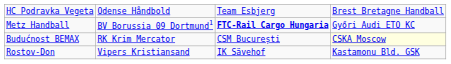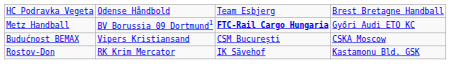 <table class="wikitable">
 <tr>
 <td> <a href='#'>HC Podravka Vegeta</a></td>
 <td> <a href='#'>Odense Håndbold</a></td>
 <td> <a href='#'>Team Esbjerg</a></td>
 <td> <a href='#'>Brest Bretagne Handball</a></td>
 </tr>
 <tr>
 <td> <a href='#'>Metz Handball</a></td>
 <td> <a href='#'>BV Borussia 09 Dortmund</a><a href='#'><sup>1</sup></a></td>
 <td><strong> <a href='#'>FTC-Rail Cargo Hungaria</a></strong></td>
 <td> <a href='#'>Győri Audi ETO KC</a></td>
 </tr>
 <tr>
 <td> <a href='#'>Budućnost BEMAX</a></td>
-<td> <a href='#'>RK Krim Mercator</a></td>
+<td> <a href='#'>Vipers Kristiansand</a></td>
 <td> <a href='#'>CSM București</a></td>
-<td style="background: lightyellow;"> <a href='#'>CSKA Moscow</a></td>
+<td> <a href='#'>CSKA Moscow</a></td>
 </tr>
 <tr>
 <td> <a href='#'>Rostov-Don</a></td>
-<td> <a href='#'>Vipers Kristiansand</a></td>
+<td> <a href='#'>RK Krim Mercator</a></td>
 <td> <a href='#'>IK Sävehof</a></td>
 <td> <a href='#'>Kastamonu Bld. GSK</a></td>
 </tr>
 </table>
